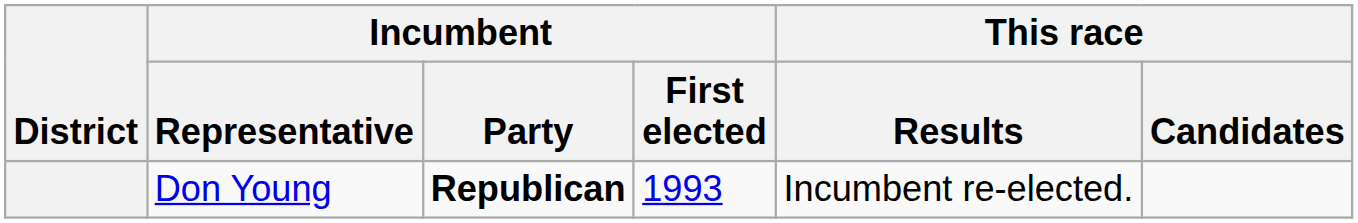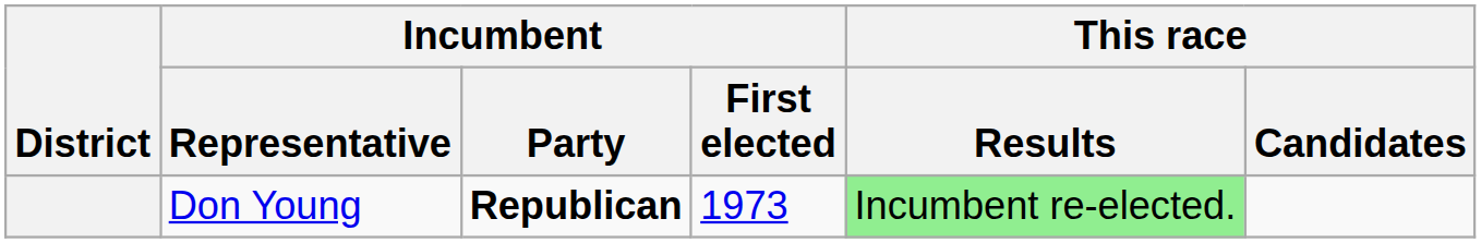 <table class=wikitable>
 <tr valign=bottom>
 <th rowspan=2>District</th>
 <th colspan=3>Incumbent</th>
 <th colspan=2>This race</th>
 </tr>
 <tr valign=bottom>
 <th>Representative</th>
 <th>Party</th>
 <th>First<br>elected</th>
 <th>Results</th>
 <th>Candidates</th>
 </tr>
 <tr>
 <th></th>
 <td><a href='#'>Don Young</a></td>
 <td><strong>Republican</strong></td>
-<td><a href='#'>1993 </a></td>
-<td>Incumbent re-elected.</td>
+<td><a href='#'>1973 </a></td>
+<td style="background: lightgreen;">Incumbent re-elected.</td>
 <td nowrap></td>
 </tr>
 </table>
